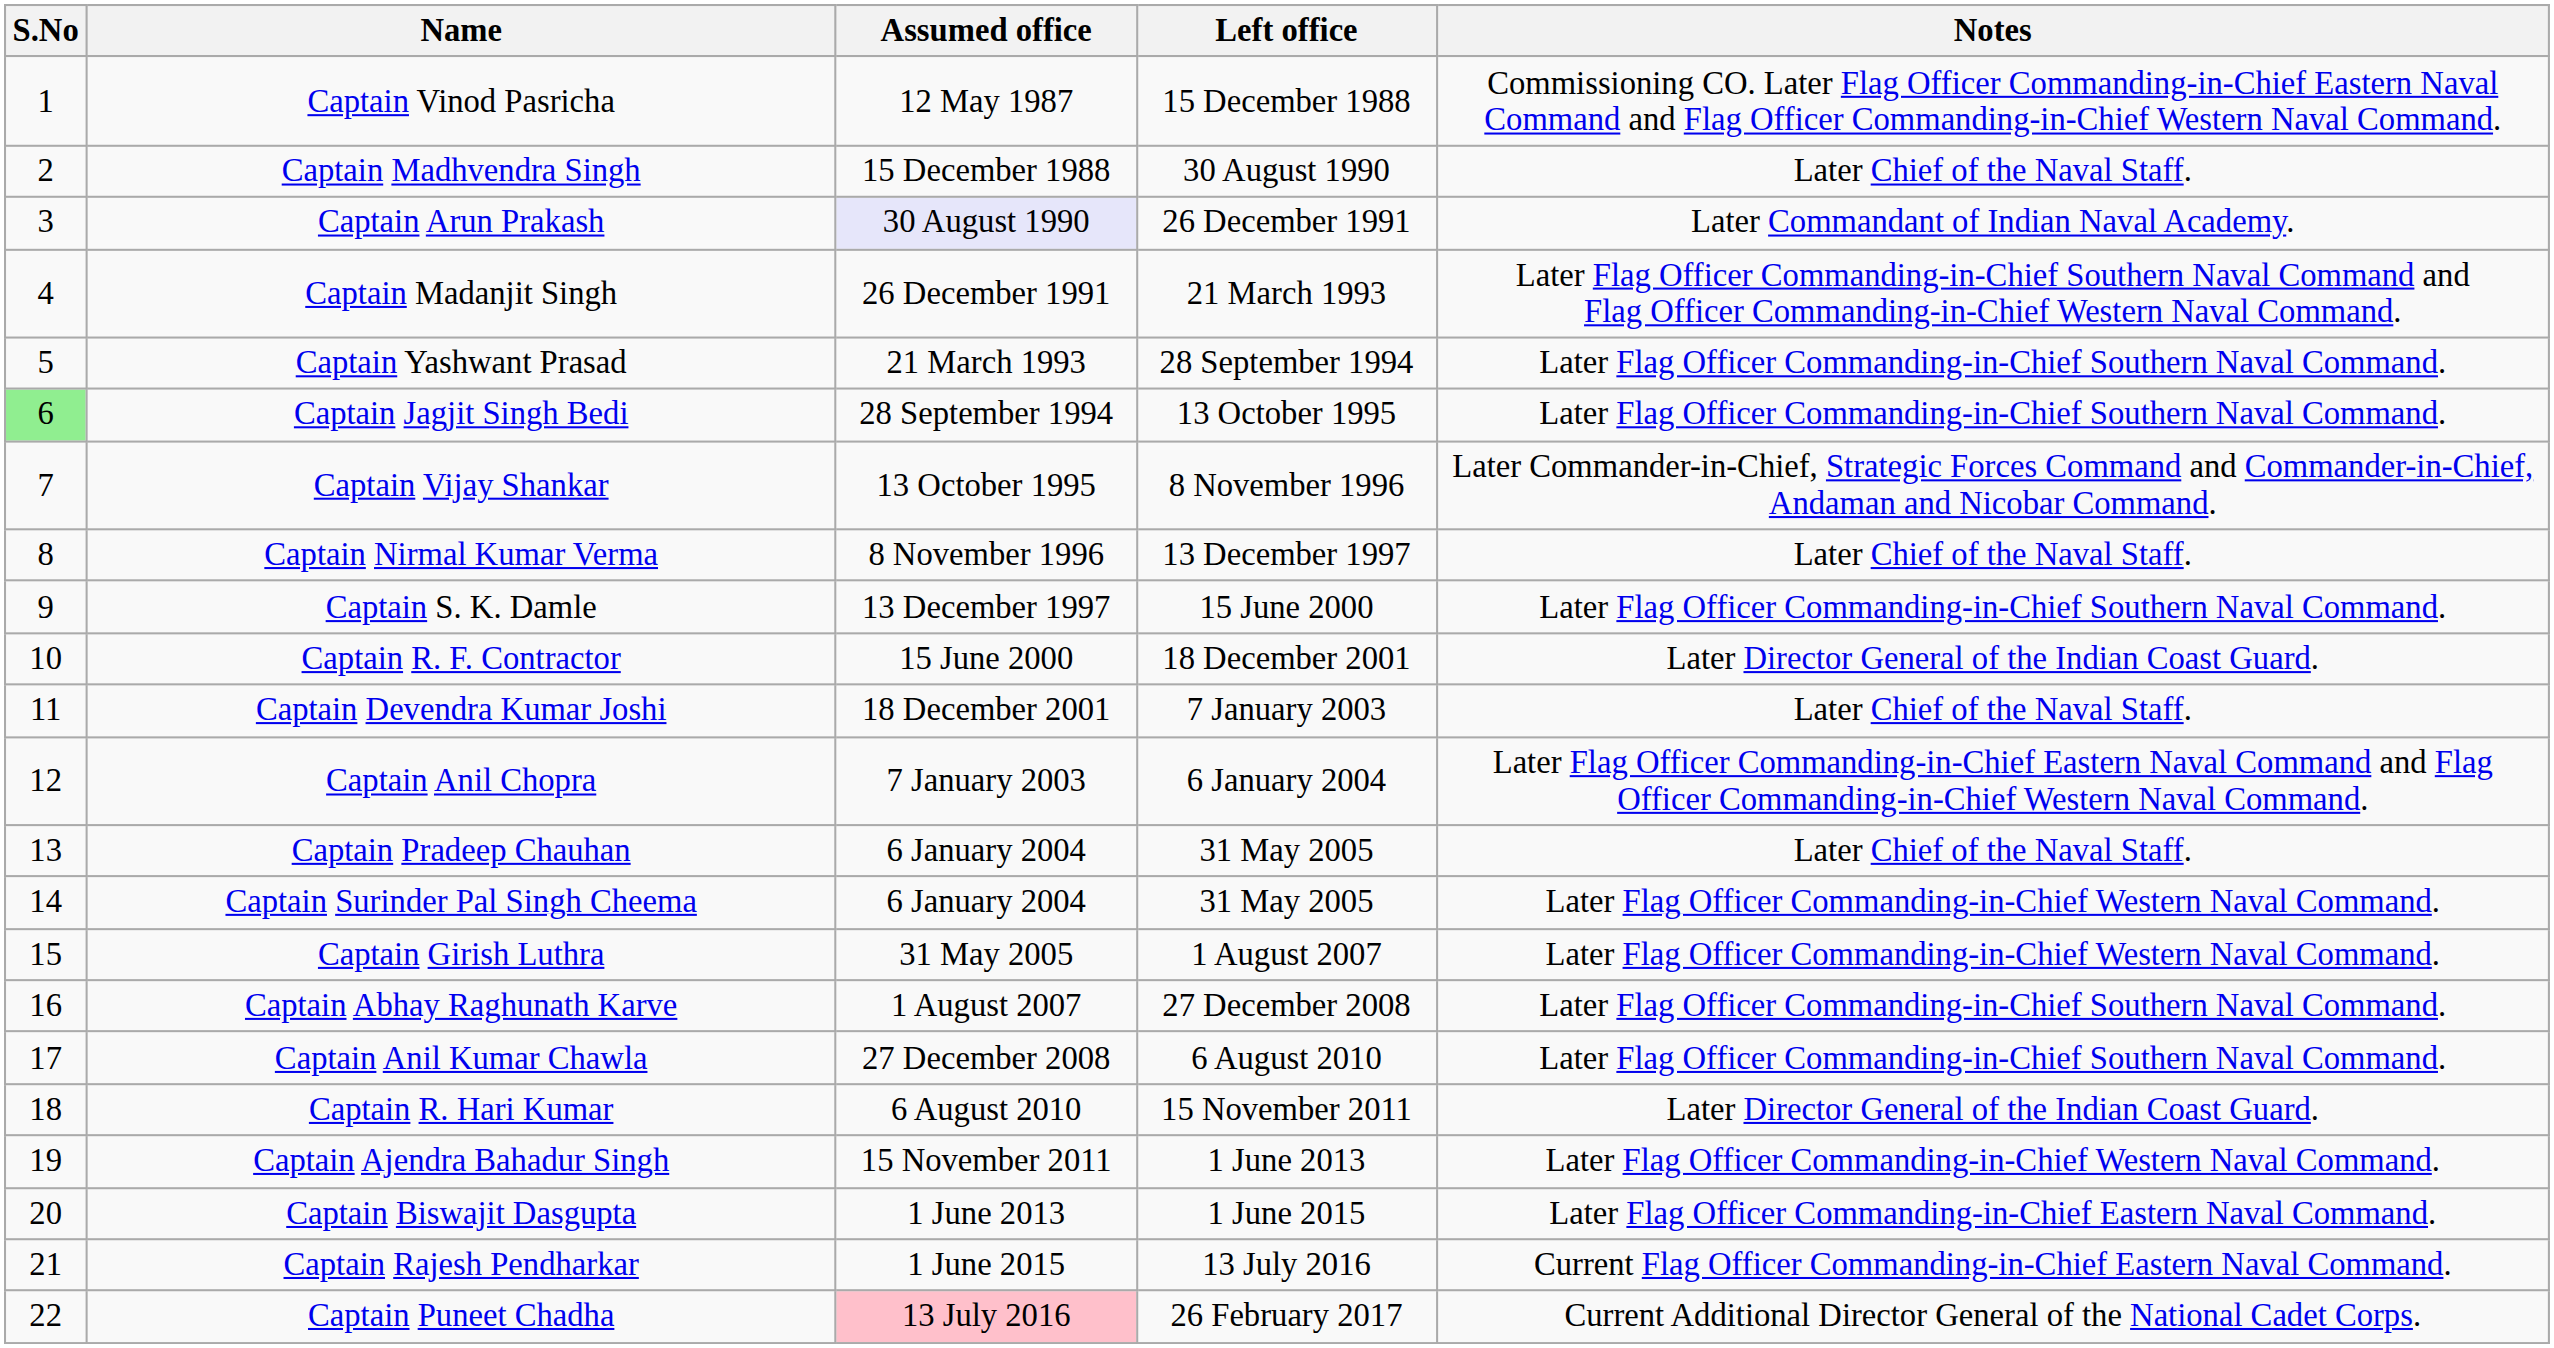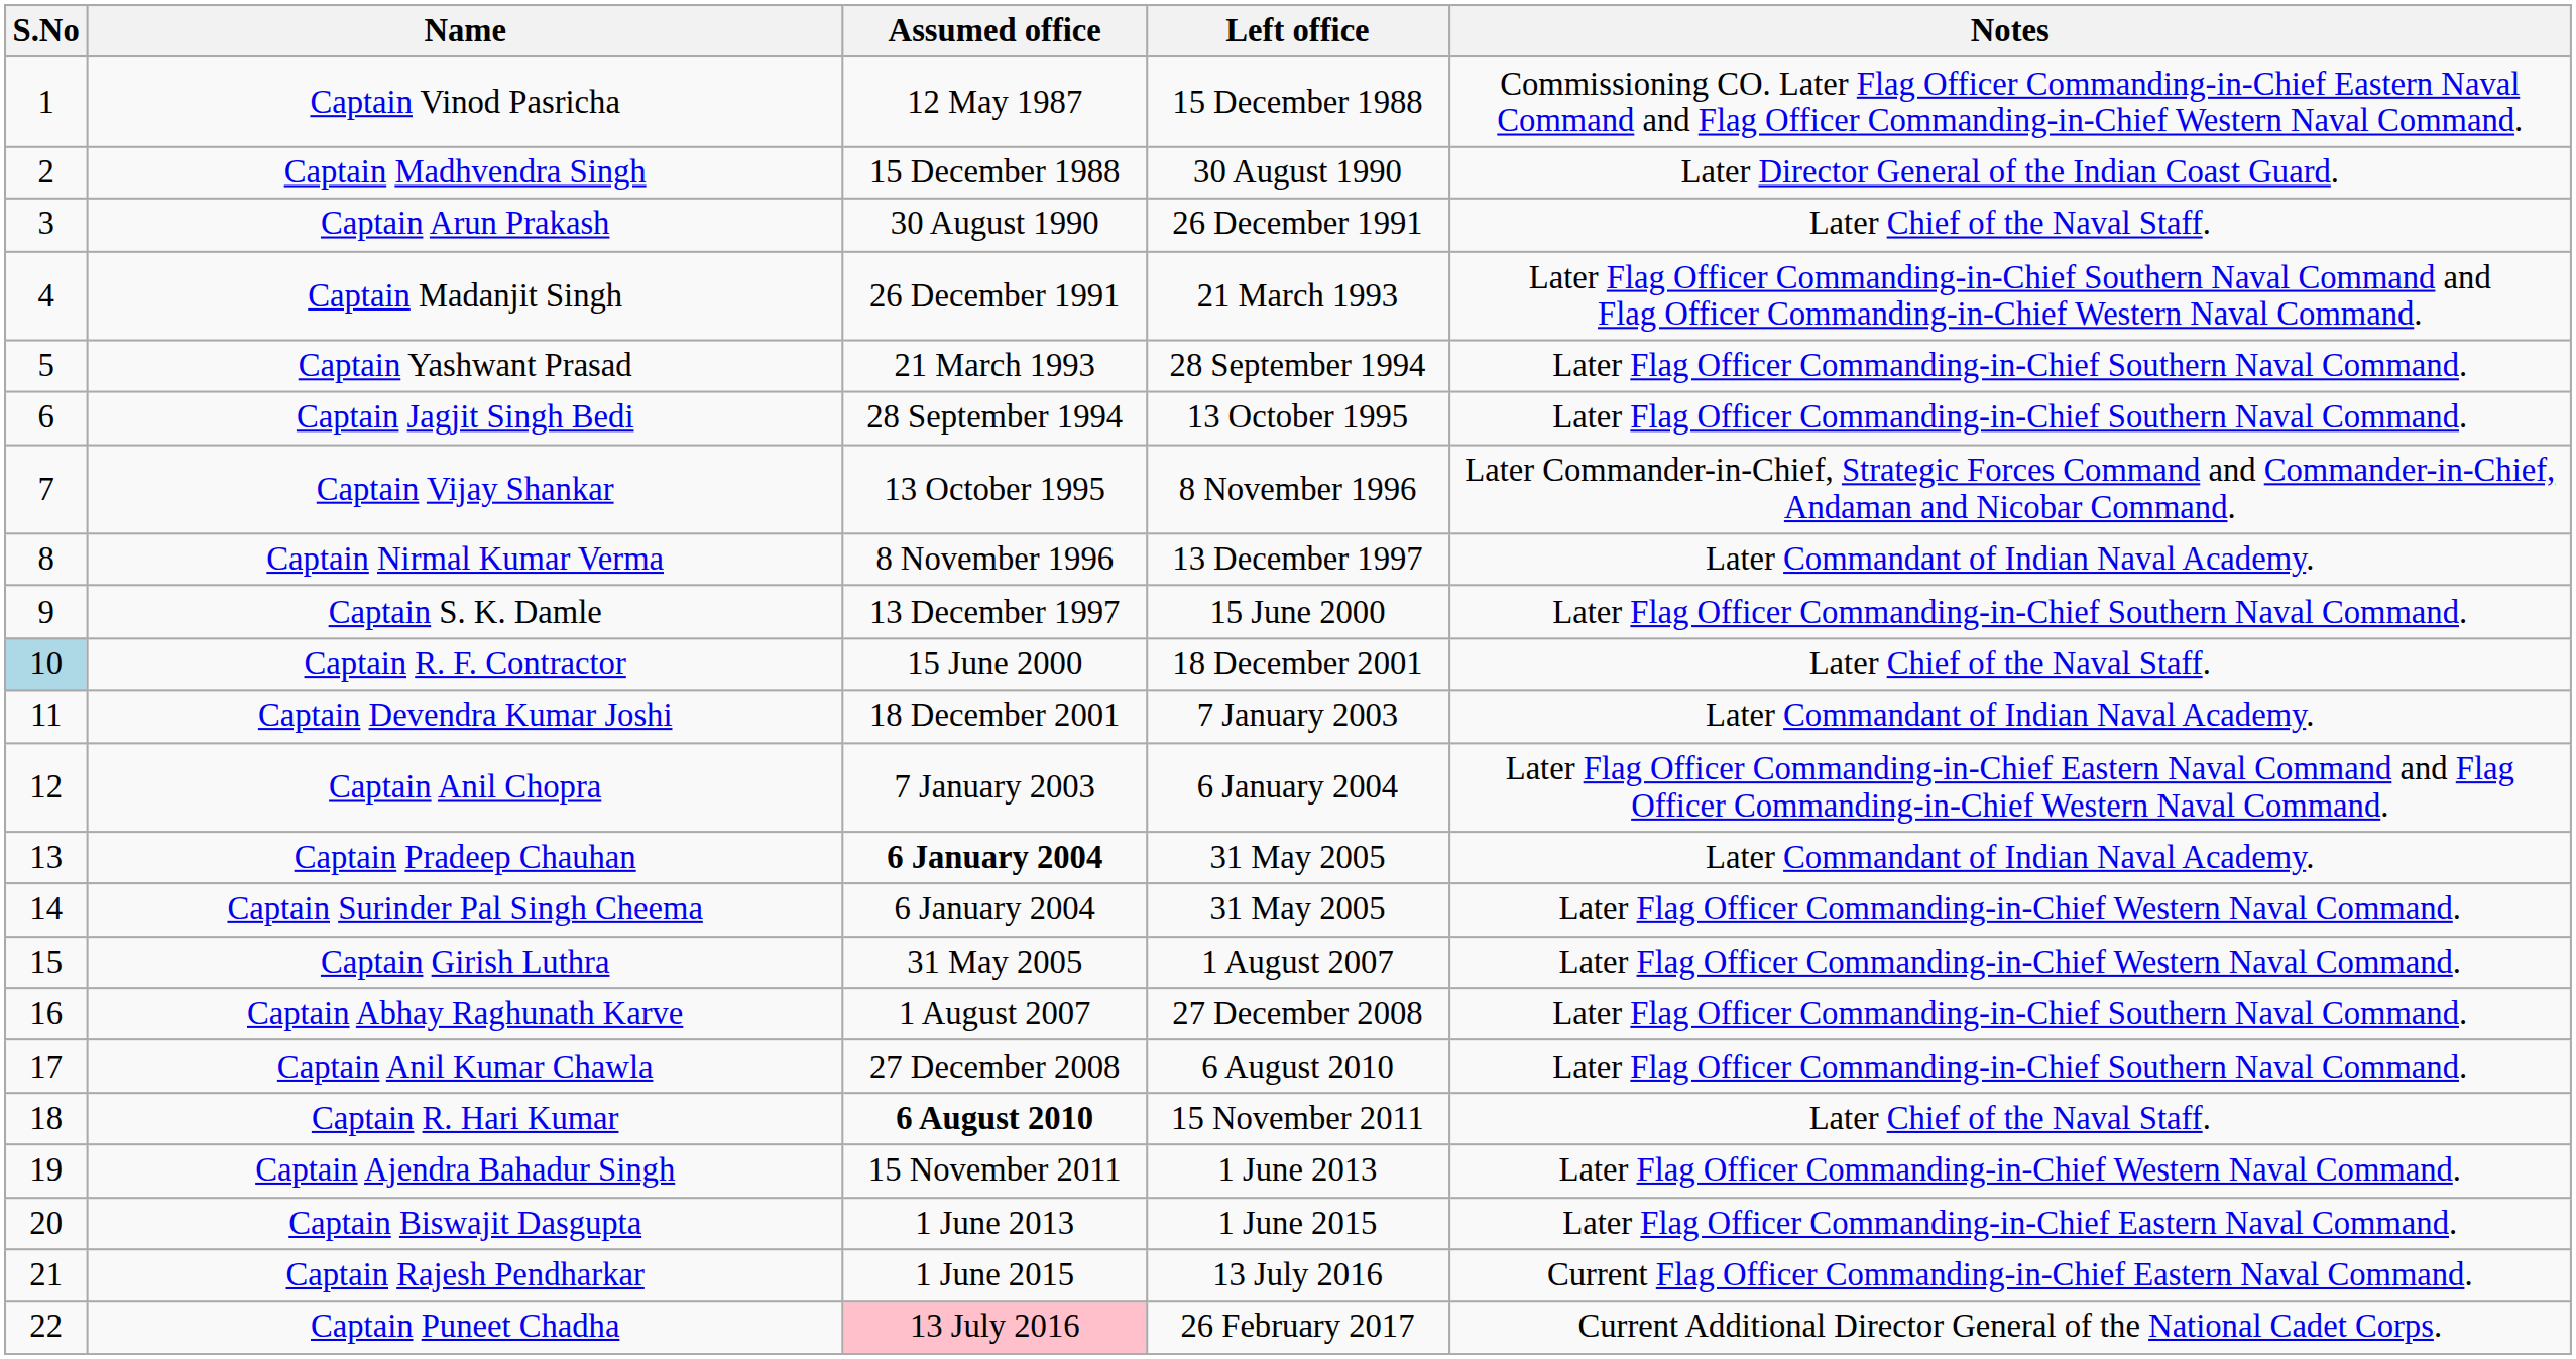 <table class="wikitable sortable" style="text-align:center">
 <tr style="background:#cccccc">
 <th scope="col" style="width: 20px;">S.No</th>
 <th scope="col" style="width: 400px;">Name</th>
 <th scope="col" style="width: 150px;">Assumed office</th>
 <th scope="col" style="width: 150px;">Left office</th>
 <th scope="col" style="width: 600px;">Notes</th>
 </tr>
 <tr>
 <td>1</td>
 <td><a href='#'>Captain</a> Vinod Pasricha </td>
 <td>12 May 1987</td>
 <td>15 December 1988</td>
 <td>Commissioning CO. Later <a href='#'>Flag Officer Commanding-in-Chief Eastern Naval Command</a> and <a href='#'>Flag Officer Commanding-in-Chief Western Naval Command</a>.</td>
 </tr>
 <tr>
 <td>2</td>
 <td><a href='#'>Captain</a> <a href='#'>Madhvendra Singh</a></td>
 <td>15 December 1988</td>
 <td>30 August 1990</td>
-<td>Later <a href='#'>Chief of the Naval Staff</a>.</td>
+<td>Later <a href='#'>Director General of the Indian Coast Guard</a>.</td>
 </tr>
 <tr>
 <td>3</td>
 <td><a href='#'>Captain</a> <a href='#'>Arun Prakash</a> </td>
-<td style="background: lavender;">30 August 1990</td>
+<td>30 August 1990</td>
 <td>26 December 1991</td>
-<td>Later <a href='#'>Commandant of Indian Naval Academy</a>.</td>
+<td>Later <a href='#'>Chief of the Naval Staff</a>.</td>
 </tr>
 <tr>
 <td>4</td>
 <td><a href='#'>Captain</a> Madanjit Singh</td>
 <td>26 December 1991</td>
 <td>21 March 1993</td>
 <td>Later <a href='#'>Flag Officer Commanding-in-Chief Southern Naval Command</a> and<br><a href='#'>Flag Officer Commanding-in-Chief Western Naval Command</a>.</td>
 </tr>
 <tr>
 <td>5</td>
 <td><a href='#'>Captain</a> Yashwant Prasad</td>
 <td>21 March 1993</td>
 <td>28 September 1994</td>
 <td>Later <a href='#'>Flag Officer Commanding-in-Chief Southern Naval Command</a>.</td>
 </tr>
 <tr>
-<td style="background: lightgreen;">6</td>
+<td>6</td>
 <td><a href='#'>Captain</a> <a href='#'>Jagjit Singh Bedi</a> </td>
 <td>28 September 1994</td>
 <td>13 October 1995</td>
 <td>Later <a href='#'>Flag Officer Commanding-in-Chief Southern Naval Command</a>.</td>
 </tr>
 <tr>
 <td>7</td>
 <td><a href='#'>Captain</a> <a href='#'>Vijay Shankar</a></td>
 <td>13 October 1995</td>
 <td>8 November 1996</td>
 <td>Later Commander-in-Chief, <a href='#'>Strategic Forces Command</a> and <a href='#'>Commander-in-Chief, Andaman and Nicobar Command</a>.</td>
 </tr>
 <tr>
 <td>8</td>
 <td><a href='#'>Captain</a> <a href='#'>Nirmal Kumar Verma</a></td>
 <td>8 November 1996</td>
 <td>13 December 1997</td>
-<td>Later <a href='#'>Chief of the Naval Staff</a>.</td>
+<td>Later <a href='#'>Commandant of Indian Naval Academy</a>.</td>
 </tr>
 <tr>
 <td>9</td>
 <td><a href='#'>Captain</a> S. K. Damle </td>
 <td>13 December 1997</td>
 <td>15 June 2000</td>
 <td>Later <a href='#'>Flag Officer Commanding-in-Chief Southern Naval Command</a>.</td>
 </tr>
 <tr>
-<td>10</td>
+<td style="background: lightblue;">10</td>
 <td><a href='#'>Captain</a> <a href='#'>R. F. Contractor</a></td>
 <td>15 June 2000</td>
 <td>18 December 2001</td>
-<td>Later <a href='#'>Director General of the Indian Coast Guard</a>.</td>
+<td>Later <a href='#'>Chief of the Naval Staff</a>.</td>
 </tr>
 <tr>
 <td>11</td>
 <td><a href='#'>Captain</a> <a href='#'>Devendra Kumar Joshi</a> </td>
 <td>18 December 2001</td>
 <td>7 January 2003</td>
-<td>Later <a href='#'>Chief of the Naval Staff</a>.</td>
+<td>Later <a href='#'>Commandant of Indian Naval Academy</a>.</td>
 </tr>
 <tr>
 <td>12</td>
 <td><a href='#'>Captain</a> <a href='#'>Anil Chopra</a></td>
 <td>7 January 2003</td>
 <td>6 January 2004</td>
 <td>Later <a href='#'>Flag Officer Commanding-in-Chief Eastern Naval Command</a> and <a href='#'>Flag Officer Commanding-in-Chief Western Naval Command</a>.</td>
 </tr>
 <tr>
 <td>13</td>
 <td><a href='#'>Captain</a> <a href='#'>Pradeep Chauhan</a></td>
-<td>6 January 2004</td>
+<td><strong>6 January 2004</strong></td>
 <td>31 May 2005</td>
-<td>Later <a href='#'>Chief of the Naval Staff</a>.</td>
+<td>Later <a href='#'>Commandant of Indian Naval Academy</a>.</td>
 </tr>
 <tr>
 <td>14</td>
 <td><a href='#'>Captain</a> <a href='#'>Surinder Pal Singh Cheema</a> </td>
 <td>6 January 2004</td>
 <td>31 May 2005</td>
 <td>Later <a href='#'>Flag Officer Commanding-in-Chief Western Naval Command</a>.</td>
 </tr>
 <tr>
 <td>15</td>
 <td><a href='#'>Captain</a> <a href='#'>Girish Luthra</a></td>
 <td>31 May 2005</td>
 <td>1 August 2007</td>
 <td>Later <a href='#'>Flag Officer Commanding-in-Chief Western Naval Command</a>.</td>
 </tr>
 <tr>
 <td>16</td>
 <td><a href='#'>Captain</a> <a href='#'>Abhay Raghunath Karve</a></td>
 <td>1 August 2007</td>
 <td>27 December 2008</td>
 <td>Later <a href='#'>Flag Officer Commanding-in-Chief Southern Naval Command</a>.</td>
 </tr>
 <tr>
 <td>17</td>
 <td><a href='#'>Captain</a> <a href='#'>Anil Kumar Chawla</a></td>
 <td>27 December 2008</td>
 <td>6 August 2010</td>
 <td>Later <a href='#'>Flag Officer Commanding-in-Chief Southern Naval Command</a>.</td>
 </tr>
 <tr>
 <td>18</td>
 <td><a href='#'>Captain</a> <a href='#'>R. Hari Kumar</a></td>
-<td>6 August 2010</td>
+<td><strong>6 August 2010</strong></td>
 <td>15 November 2011</td>
-<td>Later <a href='#'>Director General of the Indian Coast Guard</a>.</td>
+<td>Later <a href='#'>Chief of the Naval Staff</a>.</td>
 </tr>
 <tr>
 <td>19</td>
 <td><a href='#'>Captain</a> <a href='#'>Ajendra Bahadur Singh</a></td>
 <td>15 November 2011</td>
 <td>1 June 2013</td>
 <td>Later <a href='#'>Flag Officer Commanding-in-Chief Western Naval Command</a>.</td>
 </tr>
 <tr>
 <td>20</td>
 <td><a href='#'>Captain</a> <a href='#'>Biswajit Dasgupta</a></td>
 <td>1 June 2013</td>
 <td>1 June 2015</td>
 <td>Later <a href='#'>Flag Officer Commanding-in-Chief Eastern Naval Command</a>.</td>
 </tr>
 <tr>
 <td>21</td>
 <td><a href='#'>Captain</a> <a href='#'>Rajesh Pendharkar</a></td>
 <td>1 June 2015</td>
 <td>13 July 2016</td>
 <td>Current <a href='#'>Flag Officer Commanding-in-Chief Eastern Naval Command</a>.</td>
 </tr>
 <tr>
 <td>22</td>
 <td><a href='#'>Captain</a> <a href='#'>Puneet Chadha</a></td>
 <td style="background: pink;">13 July 2016</td>
 <td>26 February 2017</td>
 <td>Current Additional Director General of the <a href='#'>National Cadet Corps</a>.</td>
 </tr>
 <tr>
 </tr>
 </table>
